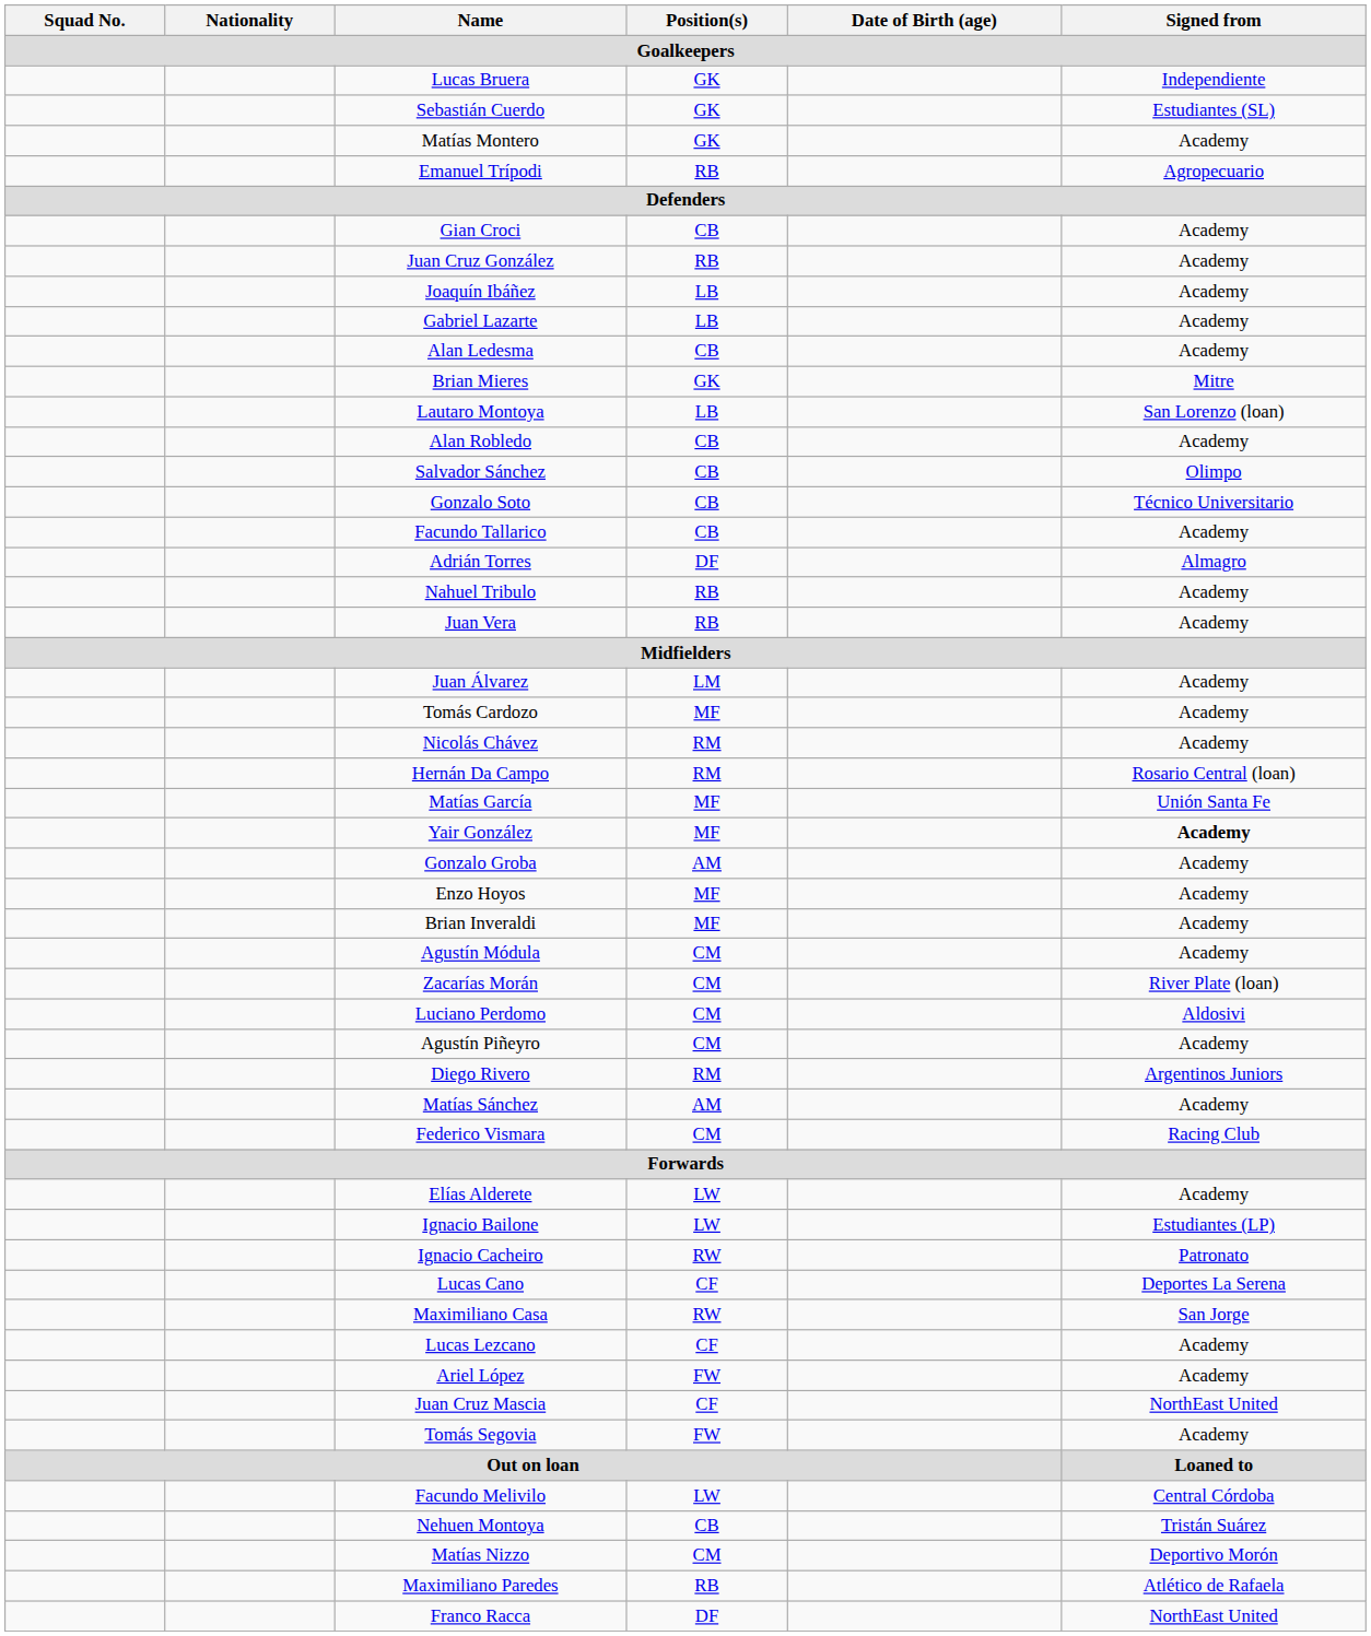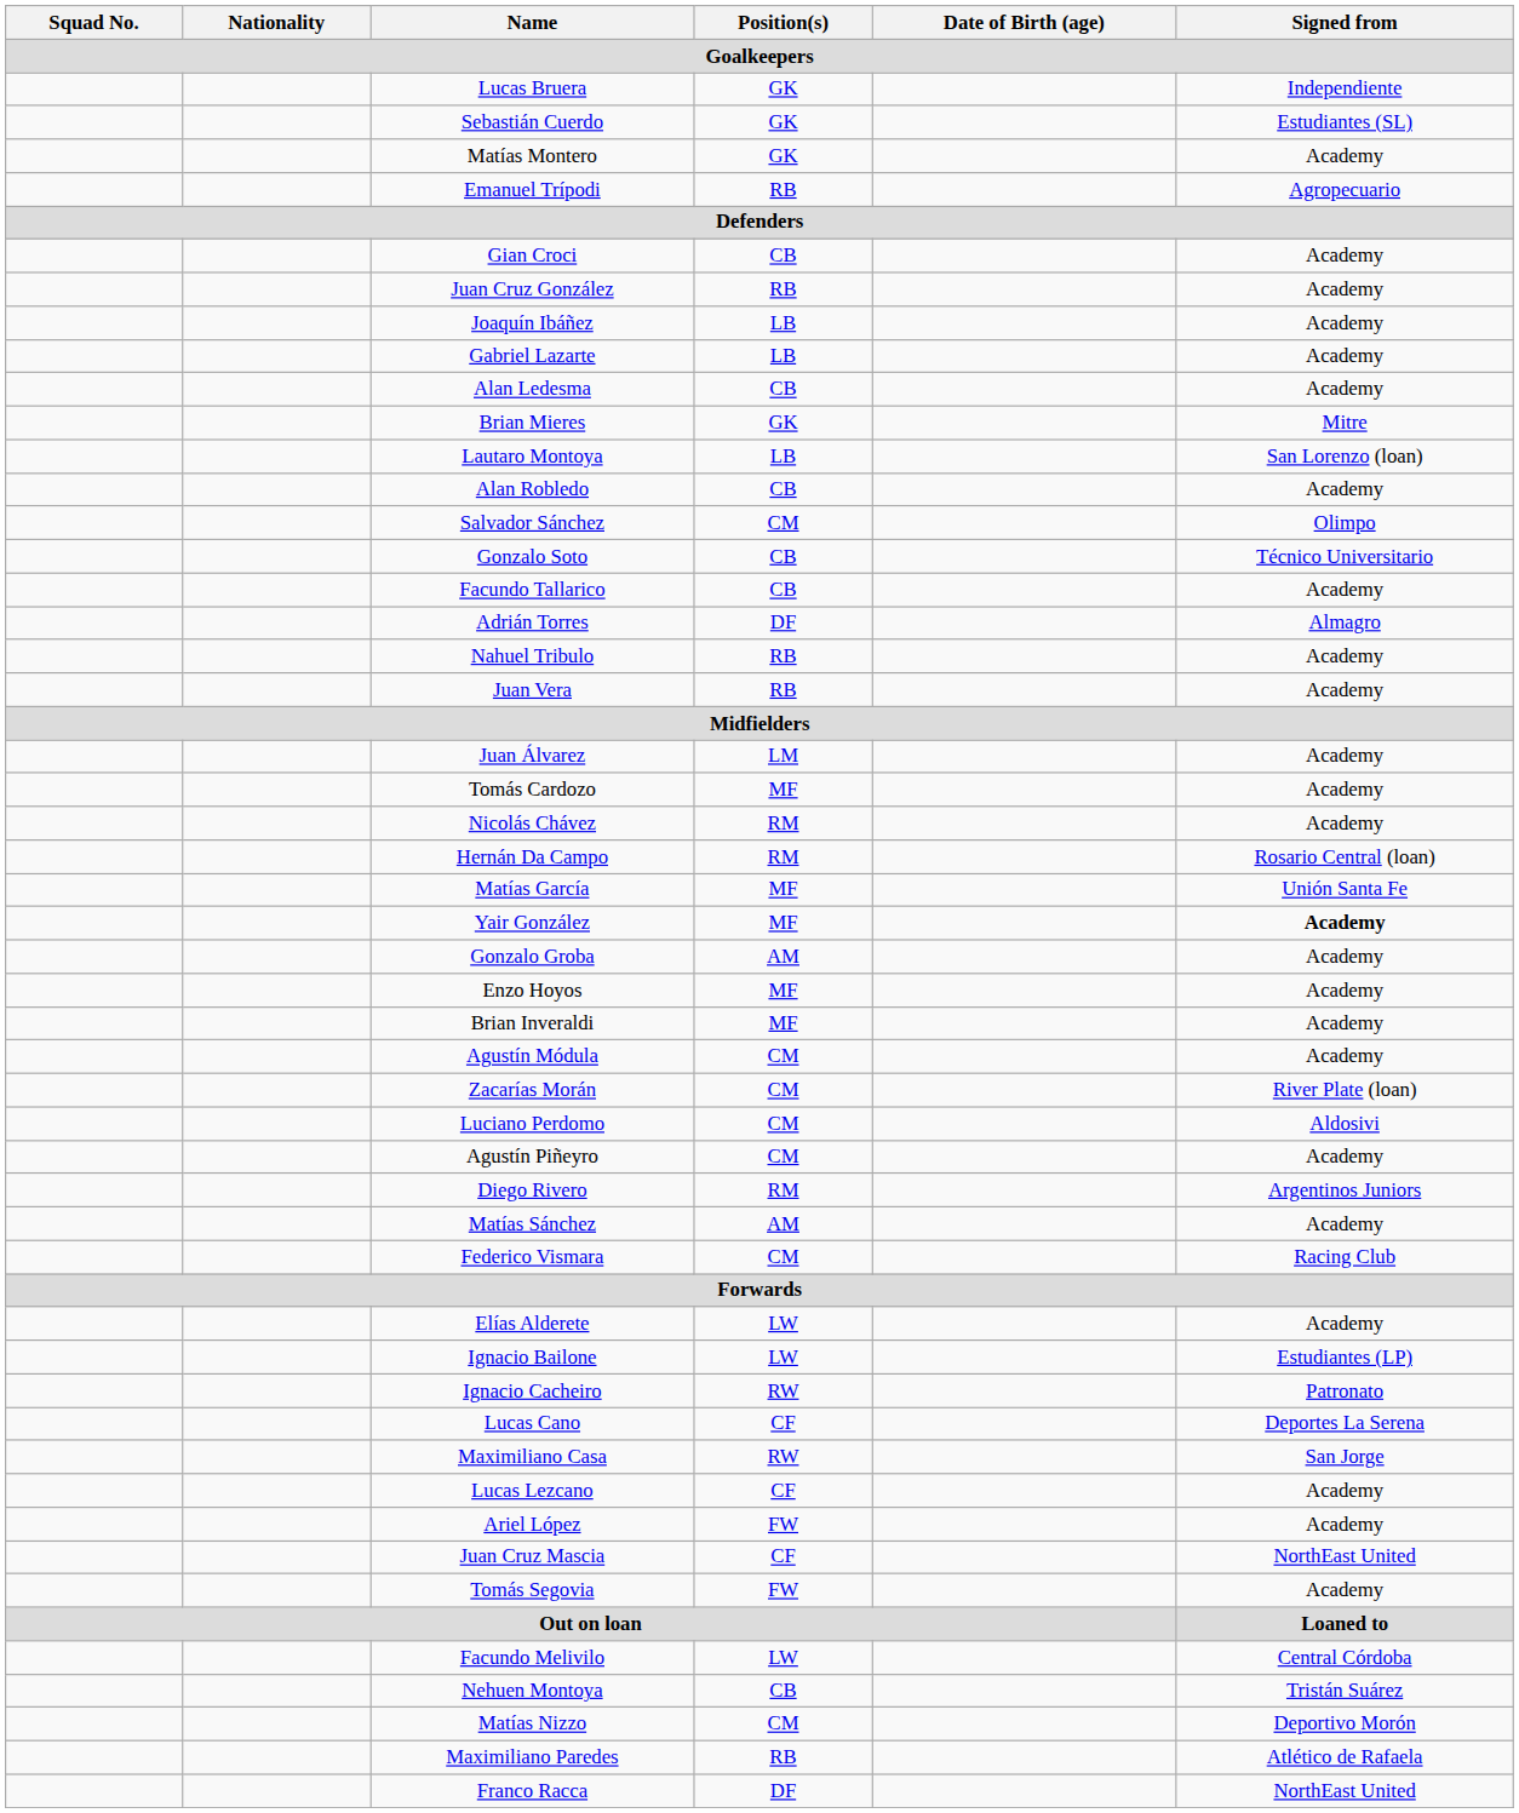 <table class="wikitable sortable" style="text-align:center; font-size:90%; width:85%;">
 <tr>
 <th style="background:#; color:; text-align:center;">Squad No.</th>
 <th style="background:#; color:; text-align:center;">Nationality</th>
 <th style="background:#; color:; text-align:center;">Name</th>
 <th style="background:#; color:; text-align:center;">Position(s)</th>
 <th style="background:#; color:; text-align:center;">Date of Birth (age)</th>
 <th style="background:#; color:; text-align:center;">Signed from</th>
 </tr>
 <tr>
 <th colspan="6" style="background:#dcdcdc; text-align:center;">Goalkeepers</th>
 </tr>
 <tr>
 <td></td>
 <td></td>
 <td><a href='#'>Lucas Bruera</a></td>
 <td><a href='#'>GK</a></td>
 <td></td>
 <td> <a href='#'>Independiente</a></td>
 </tr>
 <tr>
 <td></td>
 <td></td>
 <td><a href='#'>Sebastián Cuerdo</a></td>
 <td><a href='#'>GK</a></td>
 <td></td>
 <td> <a href='#'>Estudiantes (SL)</a></td>
 </tr>
 <tr>
 <td></td>
 <td></td>
 <td>Matías Montero</td>
 <td><a href='#'>GK</a></td>
 <td></td>
 <td>Academy</td>
 </tr>
 <tr>
 <td></td>
 <td></td>
 <td><a href='#'>Emanuel Trípodi</a></td>
 <td><a href='#'>RB</a></td>
 <td></td>
 <td> <a href='#'>Agropecuario</a></td>
 </tr>
 <tr>
 <th colspan="7" style="background:#dcdcdc; text-align:center;">Defenders</th>
 </tr>
 <tr>
 <td></td>
 <td></td>
 <td><a href='#'>Gian Croci</a></td>
 <td><a href='#'>CB</a></td>
 <td></td>
 <td>Academy</td>
 </tr>
 <tr>
 <td></td>
 <td></td>
 <td><a href='#'>Juan Cruz González</a></td>
 <td><a href='#'>RB</a></td>
 <td></td>
 <td>Academy</td>
 </tr>
 <tr>
 <td></td>
 <td></td>
 <td><a href='#'>Joaquín Ibáñez</a></td>
 <td><a href='#'>LB</a></td>
 <td></td>
 <td>Academy</td>
 </tr>
 <tr>
 <td></td>
 <td></td>
 <td><a href='#'>Gabriel Lazarte</a></td>
 <td><a href='#'>LB</a></td>
 <td></td>
 <td>Academy</td>
 </tr>
 <tr>
 <td></td>
 <td></td>
 <td><a href='#'>Alan Ledesma</a></td>
 <td><a href='#'>CB</a></td>
 <td></td>
 <td>Academy</td>
 </tr>
 <tr>
 <td></td>
 <td></td>
 <td><a href='#'>Brian Mieres</a></td>
 <td><a href='#'>GK</a></td>
 <td></td>
 <td> <a href='#'>Mitre</a></td>
 </tr>
 <tr>
 <td></td>
 <td></td>
 <td><a href='#'>Lautaro Montoya</a></td>
 <td><a href='#'>LB</a></td>
 <td></td>
 <td> <a href='#'>San Lorenzo</a> (loan)</td>
 </tr>
 <tr>
 <td></td>
 <td></td>
 <td><a href='#'>Alan Robledo</a></td>
 <td><a href='#'>CB</a></td>
 <td></td>
 <td>Academy</td>
 </tr>
 <tr>
 <td></td>
 <td></td>
 <td><a href='#'>Salvador Sánchez</a></td>
-<td><a href='#'>CB</a></td>
+<td><a href='#'>CM</a></td>
 <td></td>
 <td> <a href='#'>Olimpo</a></td>
 </tr>
 <tr>
 <td></td>
 <td></td>
 <td><a href='#'>Gonzalo Soto</a></td>
 <td><a href='#'>CB</a></td>
 <td></td>
 <td> <a href='#'>Técnico Universitario</a></td>
 </tr>
 <tr>
 <td></td>
 <td></td>
 <td><a href='#'>Facundo Tallarico</a></td>
 <td><a href='#'>CB</a></td>
 <td></td>
 <td>Academy</td>
 </tr>
 <tr>
 <td></td>
 <td></td>
 <td><a href='#'>Adrián Torres</a></td>
 <td><a href='#'>DF</a></td>
 <td></td>
 <td> <a href='#'>Almagro</a></td>
 </tr>
 <tr>
 <td></td>
 <td></td>
 <td><a href='#'>Nahuel Tribulo</a></td>
 <td><a href='#'>RB</a></td>
 <td></td>
 <td>Academy</td>
 </tr>
 <tr>
 <td></td>
 <td></td>
 <td><a href='#'>Juan Vera</a></td>
 <td><a href='#'>RB</a></td>
 <td></td>
 <td>Academy</td>
 </tr>
 <tr>
 <th colspan="7" style="background:#dcdcdc; text-align:center;">Midfielders</th>
 </tr>
 <tr>
 <td></td>
 <td></td>
 <td><a href='#'>Juan Álvarez</a></td>
 <td><a href='#'>LM</a></td>
 <td></td>
 <td>Academy</td>
 </tr>
 <tr>
 <td></td>
 <td></td>
 <td>Tomás Cardozo</td>
 <td><a href='#'>MF</a></td>
 <td></td>
 <td>Academy</td>
 </tr>
 <tr>
 <td></td>
 <td></td>
 <td><a href='#'>Nicolás Chávez</a></td>
 <td><a href='#'>RM</a></td>
 <td></td>
 <td>Academy</td>
 </tr>
 <tr>
 <td></td>
 <td></td>
 <td><a href='#'>Hernán Da Campo</a></td>
 <td><a href='#'>RM</a></td>
 <td></td>
 <td> <a href='#'>Rosario Central</a> (loan)</td>
 </tr>
 <tr>
 <td></td>
 <td></td>
 <td><a href='#'>Matías García</a></td>
 <td><a href='#'>MF</a></td>
 <td></td>
 <td> <a href='#'>Unión Santa Fe</a></td>
 </tr>
 <tr>
 <td></td>
 <td></td>
 <td><a href='#'>Yair González</a></td>
 <td><a href='#'>MF</a></td>
 <td></td>
 <td><strong>Academy</strong></td>
 </tr>
 <tr>
 <td></td>
 <td></td>
 <td><a href='#'>Gonzalo Groba</a></td>
 <td><a href='#'>AM</a></td>
 <td></td>
 <td>Academy</td>
 </tr>
 <tr>
 <td></td>
 <td></td>
 <td>Enzo Hoyos</td>
 <td><a href='#'>MF</a></td>
 <td></td>
 <td>Academy</td>
 </tr>
 <tr>
 <td></td>
 <td></td>
 <td>Brian Inveraldi</td>
 <td><a href='#'>MF</a></td>
 <td></td>
 <td>Academy</td>
 </tr>
 <tr>
 <td></td>
 <td></td>
 <td><a href='#'>Agustín Módula</a></td>
 <td><a href='#'>CM</a></td>
 <td></td>
 <td>Academy</td>
 </tr>
 <tr>
 <td></td>
 <td></td>
 <td><a href='#'>Zacarías Morán</a></td>
 <td><a href='#'>CM</a></td>
 <td></td>
 <td> <a href='#'>River Plate</a> (loan)</td>
 </tr>
 <tr>
 <td></td>
 <td></td>
 <td><a href='#'>Luciano Perdomo</a></td>
 <td><a href='#'>CM</a></td>
 <td></td>
 <td> <a href='#'>Aldosivi</a></td>
 </tr>
 <tr>
 <td></td>
 <td></td>
 <td>Agustín Piñeyro</td>
 <td><a href='#'>CM</a></td>
 <td></td>
 <td>Academy</td>
 </tr>
 <tr>
 <td></td>
 <td></td>
 <td><a href='#'>Diego Rivero</a></td>
 <td><a href='#'>RM</a></td>
 <td></td>
 <td> <a href='#'>Argentinos Juniors</a></td>
 </tr>
 <tr>
 <td></td>
 <td></td>
 <td><a href='#'>Matías Sánchez</a></td>
 <td><a href='#'>AM</a></td>
 <td></td>
 <td>Academy</td>
 </tr>
 <tr>
 <td></td>
 <td></td>
 <td><a href='#'>Federico Vismara</a></td>
 <td><a href='#'>CM</a></td>
 <td></td>
 <td> <a href='#'>Racing Club</a></td>
 </tr>
 <tr>
 <th colspan="7" style="background:#dcdcdc; text-align:center;">Forwards</th>
 </tr>
 <tr>
 <td></td>
 <td></td>
 <td><a href='#'>Elías Alderete</a></td>
 <td><a href='#'>LW</a></td>
 <td></td>
 <td>Academy</td>
 </tr>
 <tr>
 <td></td>
 <td></td>
 <td><a href='#'>Ignacio Bailone</a></td>
 <td><a href='#'>LW</a></td>
 <td></td>
 <td> <a href='#'>Estudiantes (LP)</a></td>
 </tr>
 <tr>
 <td></td>
 <td></td>
 <td><a href='#'>Ignacio Cacheiro</a></td>
 <td><a href='#'>RW</a></td>
 <td></td>
 <td> <a href='#'>Patronato</a></td>
 </tr>
 <tr>
 <td></td>
 <td></td>
 <td><a href='#'>Lucas Cano</a></td>
 <td><a href='#'>CF</a></td>
 <td></td>
 <td> <a href='#'>Deportes La Serena</a></td>
 </tr>
 <tr>
 <td></td>
 <td></td>
 <td><a href='#'>Maximiliano Casa</a></td>
 <td><a href='#'>RW</a></td>
 <td></td>
 <td> <a href='#'>San Jorge</a></td>
 </tr>
 <tr>
 <td></td>
 <td></td>
 <td><a href='#'>Lucas Lezcano</a></td>
 <td><a href='#'>CF</a></td>
 <td></td>
 <td>Academy</td>
 </tr>
 <tr>
 <td></td>
 <td></td>
 <td><a href='#'>Ariel López</a></td>
 <td><a href='#'>FW</a></td>
 <td></td>
 <td>Academy</td>
 </tr>
 <tr>
 <td></td>
 <td></td>
 <td><a href='#'>Juan Cruz Mascia</a></td>
 <td><a href='#'>CF</a></td>
 <td></td>
 <td> <a href='#'>NorthEast United</a></td>
 </tr>
 <tr>
 <td></td>
 <td></td>
 <td><a href='#'>Tomás Segovia</a></td>
 <td><a href='#'>FW</a></td>
 <td></td>
 <td>Academy</td>
 </tr>
 <tr>
 <th colspan="5" style="background:#dcdcdc; text-align:center;">Out on loan</th>
 <th colspan="1" style="background:#dcdcdc; text-align:center;">Loaned to</th>
 </tr>
 <tr>
 <td></td>
 <td></td>
 <td><a href='#'>Facundo Melivilo</a></td>
 <td><a href='#'>LW</a></td>
 <td></td>
 <td> <a href='#'>Central Córdoba</a></td>
 </tr>
 <tr>
 <td></td>
 <td></td>
 <td><a href='#'>Nehuen Montoya</a></td>
 <td><a href='#'>CB</a></td>
 <td></td>
 <td> <a href='#'>Tristán Suárez</a></td>
 </tr>
 <tr>
 <td></td>
 <td></td>
 <td><a href='#'>Matías Nizzo</a></td>
 <td><a href='#'>CM</a></td>
 <td></td>
 <td> <a href='#'>Deportivo Morón</a></td>
 </tr>
 <tr>
 <td></td>
 <td></td>
 <td><a href='#'>Maximiliano Paredes</a></td>
 <td><a href='#'>RB</a></td>
 <td></td>
 <td> <a href='#'>Atlético de Rafaela</a></td>
 </tr>
 <tr>
 <td></td>
 <td></td>
 <td><a href='#'>Franco Racca</a></td>
 <td><a href='#'>DF</a></td>
 <td></td>
 <td> <a href='#'>NorthEast United</a></td>
 </tr>
 <tr>
 </tr>
 </table>
